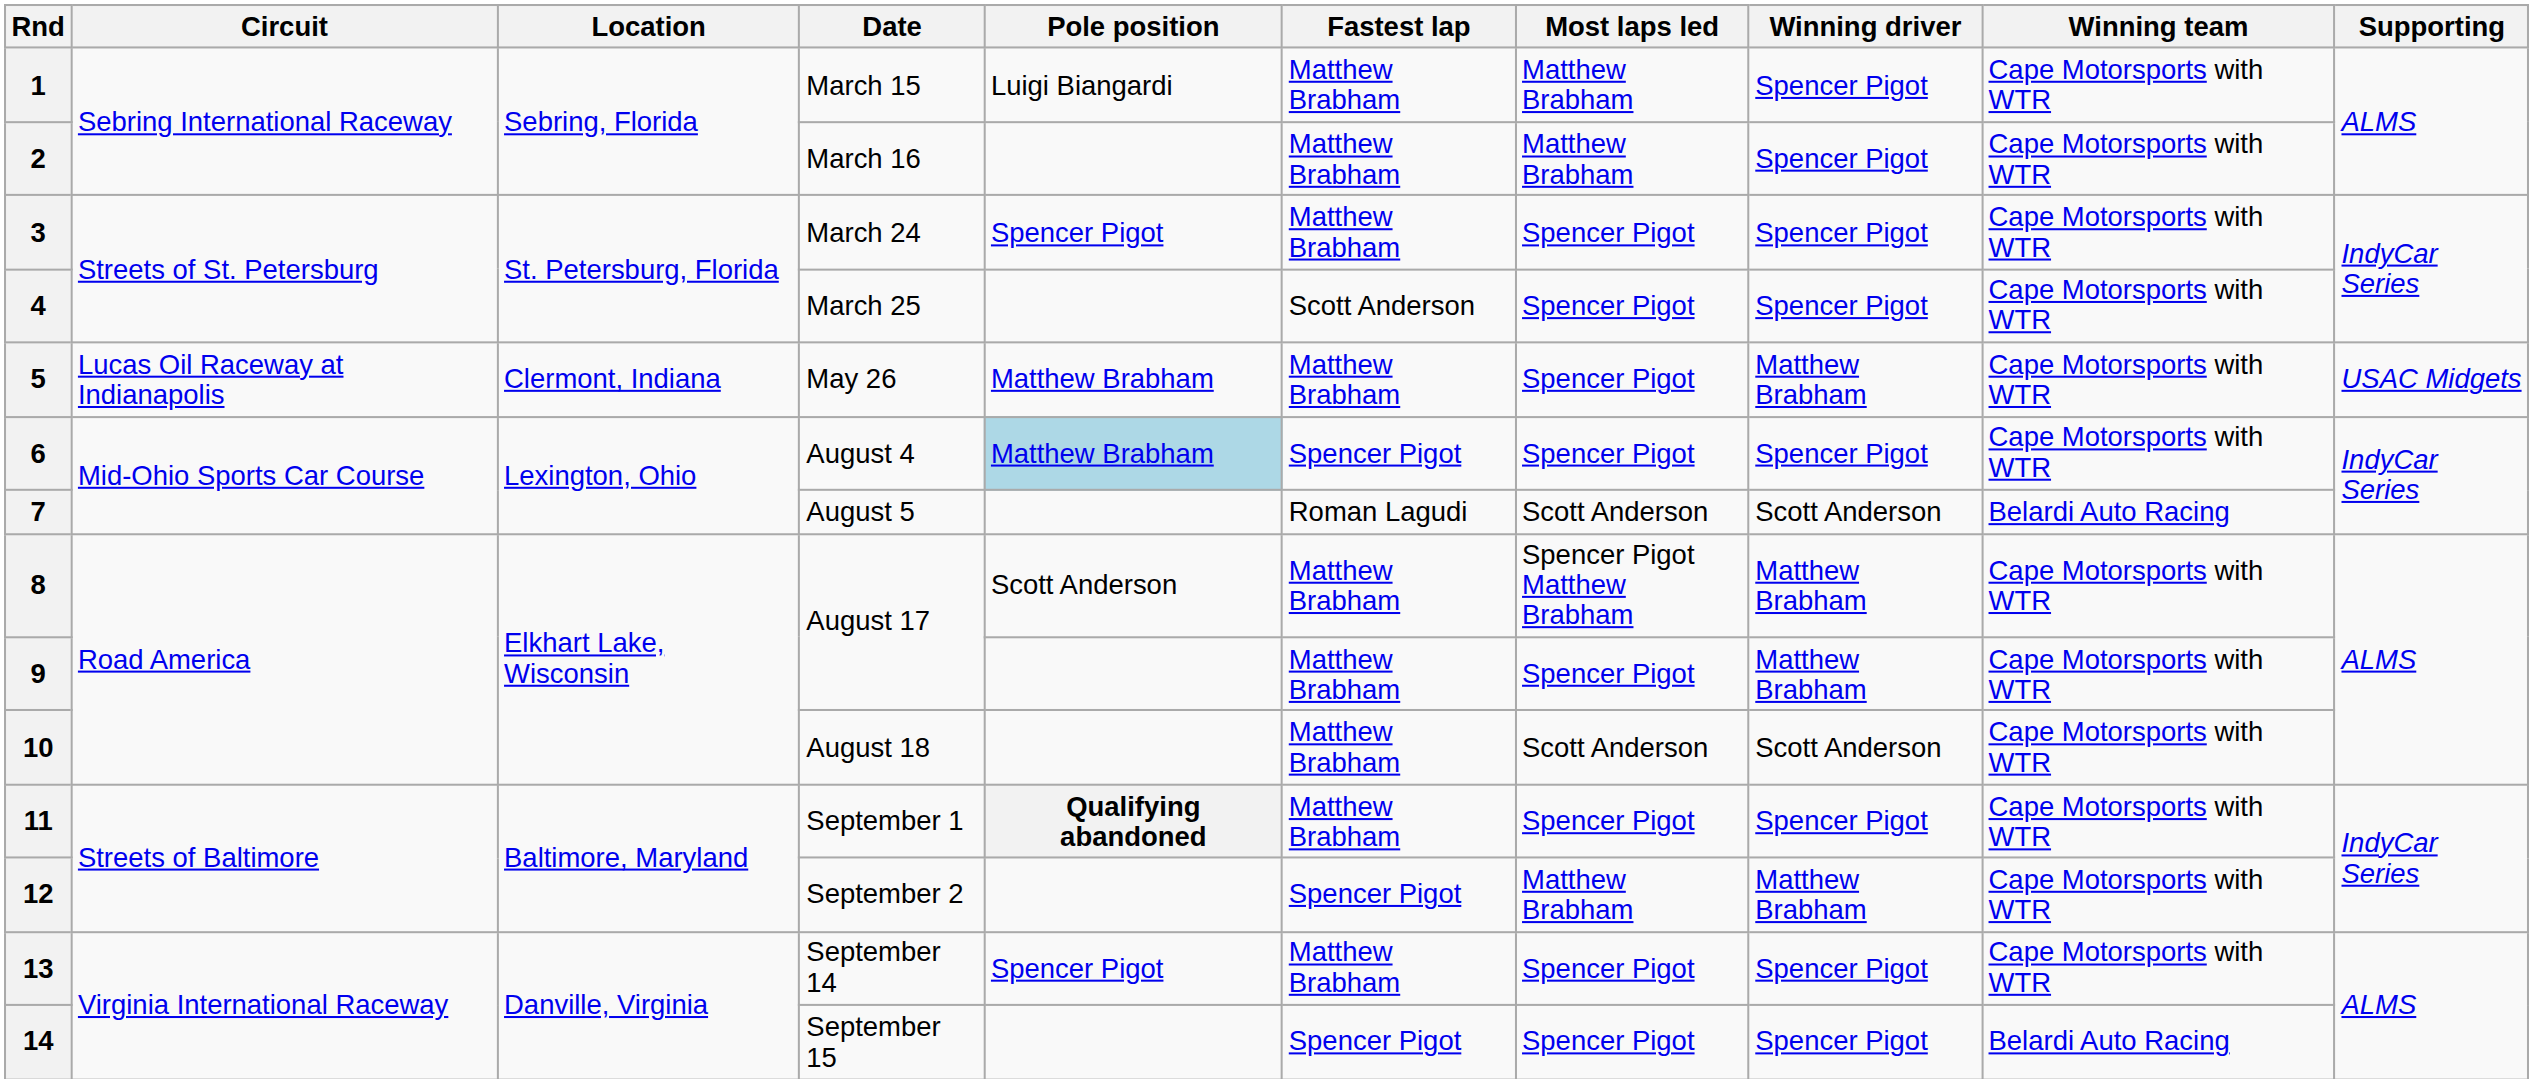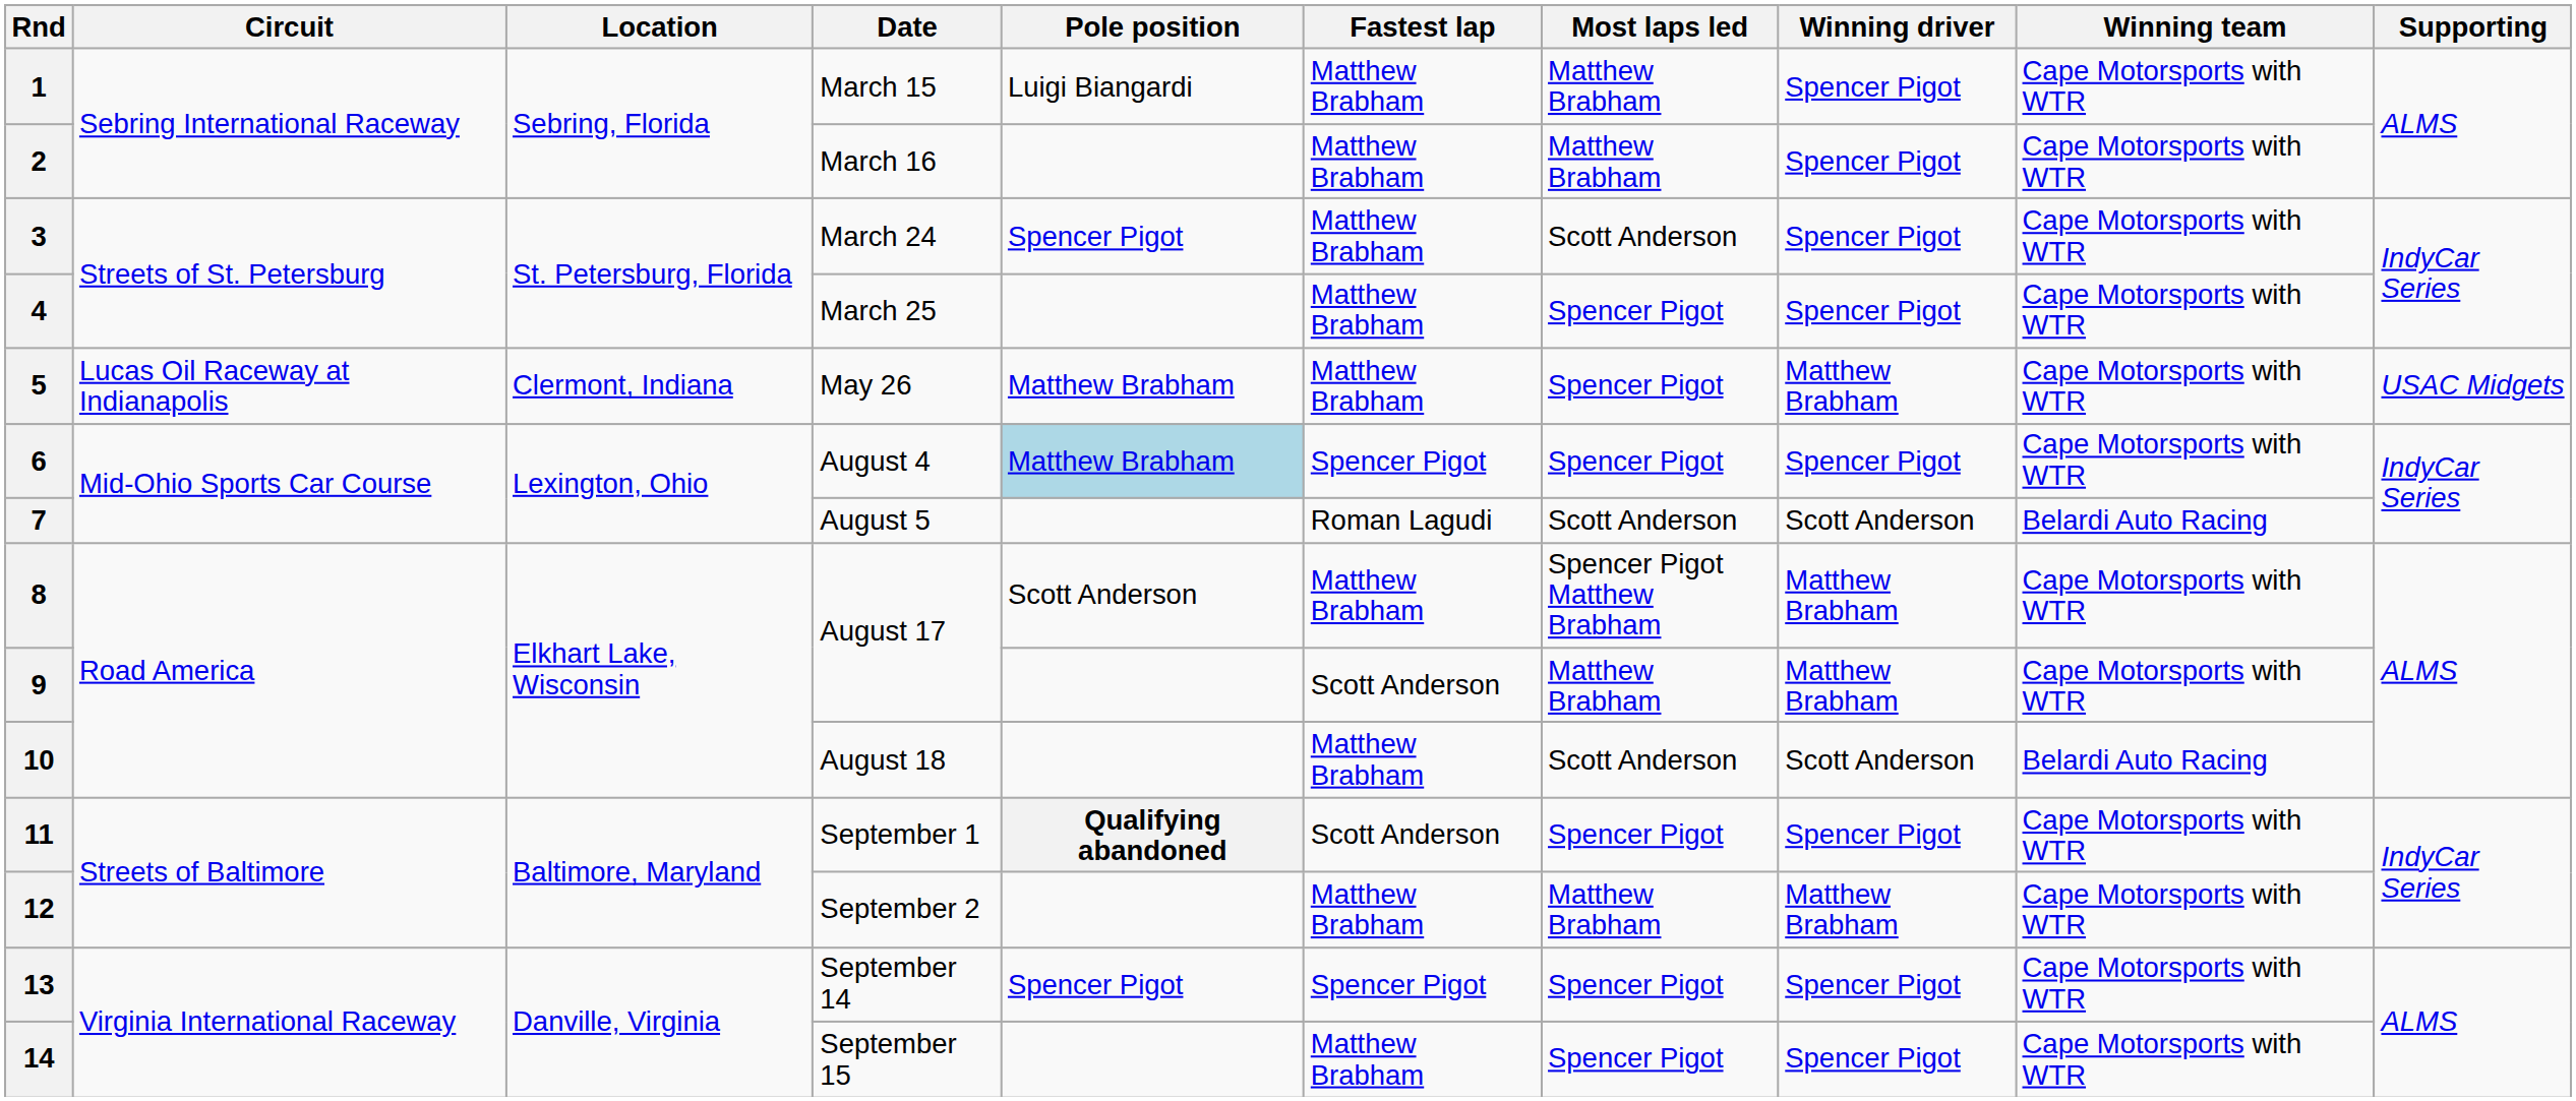 <table class="wikitable" style="font-size: 85%;">
 <tr>
 <th Round>Rnd</th>
 <th>Circuit</th>
 <th>Location</th>
 <th>Date</th>
 <th>Pole position</th>
 <th>Fastest lap</th>
 <th>Most laps led</th>
 <th>Winning driver</th>
 <th>Winning team</th>
 <th>Supporting</th>
 </tr>
 <tr>
 <th>1</th>
 <td rowspan=2><a href='#'>Sebring International Raceway</a></td>
 <td rowspan=2><a href='#'>Sebring, Florida</a></td>
 <td>March 15</td>
 <td> Luigi Biangardi</td>
 <td> <a href='#'>Matthew Brabham</a></td>
 <td> <a href='#'>Matthew Brabham</a></td>
 <td> <a href='#'>Spencer Pigot</a></td>
 <td> <a href='#'>Cape Motorsports</a> with <a href='#'>WTR</a></td>
 <td rowspan=2><em><a href='#'>ALMS</a></em></td>
 </tr>
 <tr>
 <th>2</th>
 <td>March 16</td>
 <td></td>
 <td> <a href='#'>Matthew Brabham</a></td>
 <td> <a href='#'>Matthew Brabham</a></td>
 <td> <a href='#'>Spencer Pigot</a></td>
 <td> <a href='#'>Cape Motorsports</a> with <a href='#'>WTR</a></td>
 </tr>
 <tr>
 <th>3</th>
 <td rowspan=2><a href='#'>Streets of St. Petersburg</a></td>
 <td rowspan=2><a href='#'>St. Petersburg, Florida</a></td>
 <td>March 24</td>
 <td> <a href='#'>Spencer Pigot</a></td>
 <td> <a href='#'>Matthew Brabham</a></td>
-<td> <a href='#'>Spencer Pigot</a></td>
+<td> Scott Anderson</td>
 <td> <a href='#'>Spencer Pigot</a></td>
 <td> <a href='#'>Cape Motorsports</a> with <a href='#'>WTR</a></td>
 <td rowspan=2><em><a href='#'>IndyCar Series</a></em></td>
 </tr>
 <tr>
 <th>4</th>
 <td>March 25</td>
 <td></td>
-<td> Scott Anderson</td>
+<td> <a href='#'>Matthew Brabham</a></td>
 <td> <a href='#'>Spencer Pigot</a></td>
 <td> <a href='#'>Spencer Pigot</a></td>
 <td> <a href='#'>Cape Motorsports</a> with <a href='#'>WTR</a></td>
 </tr>
 <tr>
 <th>5</th>
 <td><a href='#'>Lucas Oil Raceway at Indianapolis</a></td>
 <td><a href='#'>Clermont, Indiana</a></td>
 <td>May 26</td>
 <td> <a href='#'>Matthew Brabham</a></td>
 <td> <a href='#'>Matthew Brabham</a></td>
 <td> <a href='#'>Spencer Pigot</a></td>
 <td> <a href='#'>Matthew Brabham</a></td>
 <td> <a href='#'>Cape Motorsports</a> with <a href='#'>WTR</a></td>
 <td><em><a href='#'>USAC Midgets</a></em></td>
 </tr>
 <tr>
 <th>6</th>
 <td rowspan=2><a href='#'>Mid-Ohio Sports Car Course</a></td>
 <td rowspan=2><a href='#'>Lexington, Ohio</a></td>
 <td>August 4</td>
 <td style="background: lightblue;"> <a href='#'>Matthew Brabham</a></td>
 <td> <a href='#'>Spencer Pigot</a></td>
 <td> <a href='#'>Spencer Pigot</a></td>
 <td> <a href='#'>Spencer Pigot</a></td>
 <td> <a href='#'>Cape Motorsports</a> with <a href='#'>WTR</a></td>
 <td rowspan=2><em><a href='#'>IndyCar Series</a></em></td>
 </tr>
 <tr>
 <th>7</th>
 <td>August 5</td>
 <td></td>
 <td> Roman Lagudi</td>
 <td> Scott Anderson</td>
 <td> Scott Anderson</td>
 <td> <a href='#'>Belardi Auto Racing</a></td>
 </tr>
 <tr>
 <th>8</th>
 <td rowspan=3><a href='#'>Road America</a></td>
 <td rowspan=3><a href='#'>Elkhart Lake, Wisconsin</a></td>
 <td rowspan=2>August 17</td>
 <td> Scott Anderson</td>
 <td> <a href='#'>Matthew Brabham</a></td>
 <td> Spencer Pigot<br> <a href='#'>Matthew Brabham</a></td>
 <td> <a href='#'>Matthew Brabham</a></td>
 <td> <a href='#'>Cape Motorsports</a> with <a href='#'>WTR</a></td>
 <td rowspan=3><em><a href='#'>ALMS</a></em></td>
 </tr>
 <tr>
 <th>9</th>
 <td></td>
+<td> Scott Anderson</td>
 <td> <a href='#'>Matthew Brabham</a></td>
-<td> <a href='#'>Spencer Pigot</a></td>
 <td> <a href='#'>Matthew Brabham</a></td>
 <td> <a href='#'>Cape Motorsports</a> with <a href='#'>WTR</a></td>
 </tr>
 <tr>
 <th>10</th>
 <td>August 18</td>
 <td></td>
 <td> <a href='#'>Matthew Brabham</a></td>
 <td> Scott Anderson</td>
 <td> Scott Anderson</td>
-<td> <a href='#'>Cape Motorsports</a> with <a href='#'>WTR</a></td>
+<td> <a href='#'>Belardi Auto Racing</a></td>
 </tr>
 <tr>
 <th>11</th>
 <td rowspan=2><a href='#'>Streets of Baltimore</a></td>
 <td rowspan=2><a href='#'>Baltimore, Maryland</a></td>
 <td>September 1</td>
 <th>Qualifying abandoned</th>
-<td> <a href='#'>Matthew Brabham</a></td>
+<td> Scott Anderson</td>
 <td> <a href='#'>Spencer Pigot</a></td>
 <td> <a href='#'>Spencer Pigot</a></td>
 <td> <a href='#'>Cape Motorsports</a> with <a href='#'>WTR</a></td>
 <td rowspan=2><em><a href='#'>IndyCar Series</a></em></td>
 </tr>
 <tr>
 <th>12</th>
 <td>September 2</td>
 <td></td>
-<td> <a href='#'>Spencer Pigot</a></td>
+<td> <a href='#'>Matthew Brabham</a></td>
 <td> <a href='#'>Matthew Brabham</a></td>
 <td> <a href='#'>Matthew Brabham</a></td>
 <td> <a href='#'>Cape Motorsports</a> with <a href='#'>WTR</a></td>
 </tr>
 <tr>
 <th>13</th>
 <td rowspan=2><a href='#'>Virginia International Raceway</a></td>
 <td rowspan=2><a href='#'>Danville, Virginia</a></td>
 <td>September 14</td>
 <td> <a href='#'>Spencer Pigot</a></td>
-<td> <a href='#'>Matthew Brabham</a></td>
+<td> <a href='#'>Spencer Pigot</a></td>
 <td> <a href='#'>Spencer Pigot</a></td>
 <td> <a href='#'>Spencer Pigot</a></td>
 <td> <a href='#'>Cape Motorsports</a> with <a href='#'>WTR</a></td>
 <td rowspan=2><em><a href='#'>ALMS</a></em></td>
 </tr>
 <tr>
 <th>14</th>
 <td>September 15</td>
 <td></td>
+<td> <a href='#'>Matthew Brabham</a></td>
 <td> <a href='#'>Spencer Pigot</a></td>
 <td> <a href='#'>Spencer Pigot</a></td>
-<td> <a href='#'>Spencer Pigot</a></td>
-<td> <a href='#'>Belardi Auto Racing</a></td>
+<td> <a href='#'>Cape Motorsports</a> with <a href='#'>WTR</a></td>
 </tr>
 </table>
